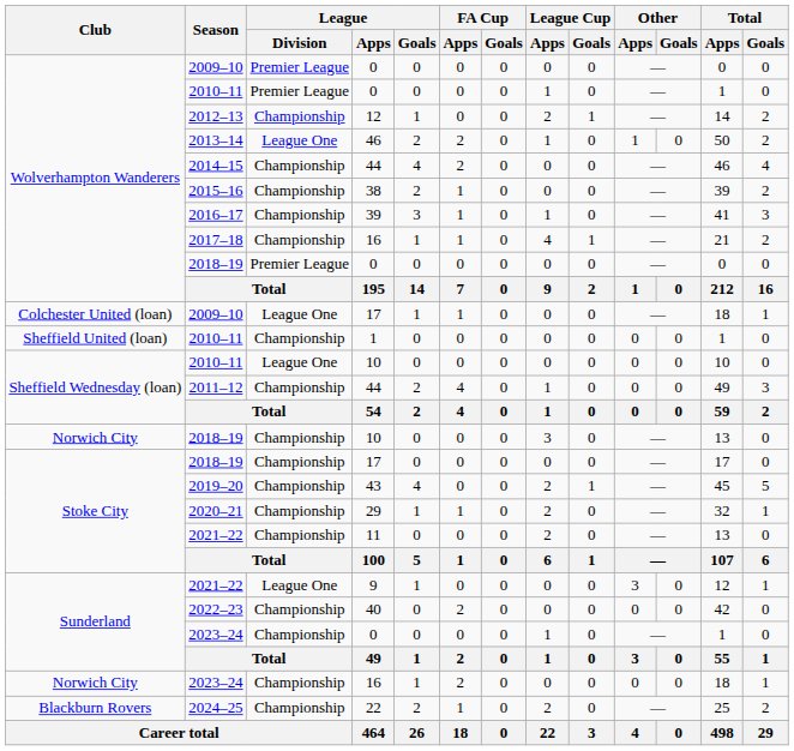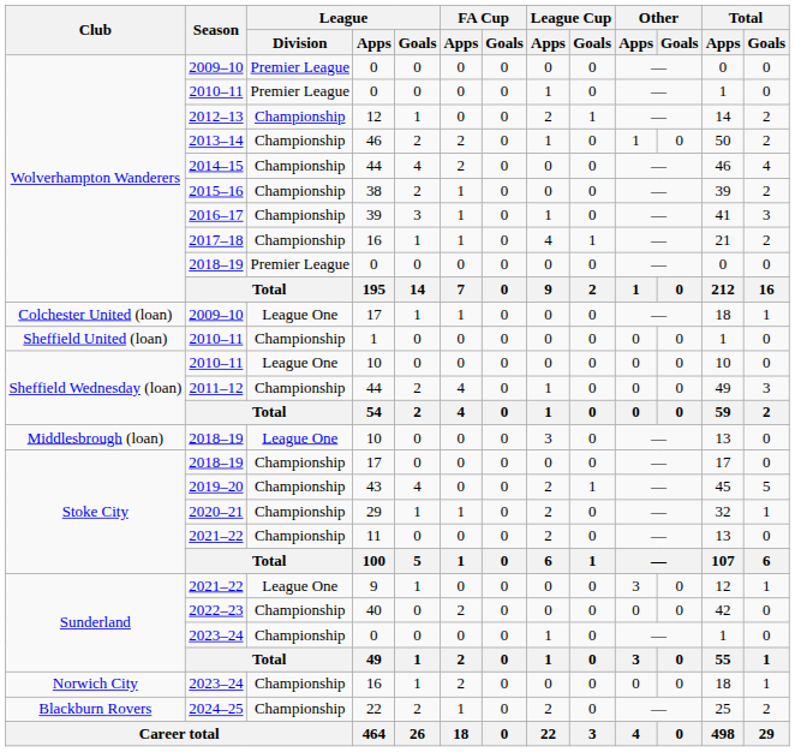 <table class="wikitable" style="text-align:center">
 <tr>
 <th rowspan="2">Club</th>
 <th rowspan="2">Season</th>
 <th colspan="3">League</th>
 <th colspan="2">FA Cup</th>
 <th colspan="2">League Cup</th>
 <th colspan="2">Other</th>
 <th colspan="2">Total</th>
 </tr>
 <tr>
 <th>Division</th>
 <th>Apps</th>
 <th>Goals</th>
 <th>Apps</th>
 <th>Goals</th>
 <th>Apps</th>
 <th>Goals</th>
 <th>Apps</th>
 <th>Goals</th>
 <th>Apps</th>
 <th>Goals</th>
 </tr>
 <tr>
 <td rowspan=10><a href='#'>Wolverhampton Wanderers</a></td>
 <td><a href='#'>2009–10</a></td>
 <td><a href='#'>Premier League</a></td>
 <td>0</td>
 <td>0</td>
 <td>0</td>
 <td>0</td>
 <td>0</td>
 <td>0</td>
 <td colspan="2">—</td>
 <td>0</td>
 <td>0</td>
 </tr>
 <tr>
 <td><a href='#'>2010–11</a></td>
 <td>Premier League</td>
 <td>0</td>
 <td>0</td>
 <td>0</td>
 <td>0</td>
 <td>1</td>
 <td>0</td>
 <td colspan="2">—</td>
 <td>1</td>
 <td>0</td>
 </tr>
 <tr>
 <td><a href='#'>2012–13</a></td>
 <td><a href='#'>Championship</a></td>
 <td>12</td>
 <td>1</td>
 <td>0</td>
 <td>0</td>
 <td>2</td>
 <td>1</td>
 <td colspan="2">—</td>
 <td>14</td>
 <td>2</td>
 </tr>
 <tr>
 <td><a href='#'>2013–14</a></td>
-<td><a href='#'>League One</a></td>
+<td>Championship</td>
 <td>46</td>
 <td>2</td>
 <td>2</td>
 <td>0</td>
 <td>1</td>
 <td>0</td>
 <td>1</td>
 <td>0</td>
 <td>50</td>
 <td>2</td>
 </tr>
 <tr>
 <td><a href='#'>2014–15</a></td>
 <td>Championship</td>
 <td>44</td>
 <td>4</td>
 <td>2</td>
 <td>0</td>
 <td>0</td>
 <td>0</td>
 <td colspan="2">—</td>
 <td>46</td>
 <td>4</td>
 </tr>
 <tr>
 <td><a href='#'>2015–16</a></td>
 <td>Championship</td>
 <td>38</td>
 <td>2</td>
 <td>1</td>
 <td>0</td>
 <td>0</td>
 <td>0</td>
 <td colspan="2">—</td>
 <td>39</td>
 <td>2</td>
 </tr>
 <tr>
 <td><a href='#'>2016–17</a></td>
 <td>Championship</td>
 <td>39</td>
 <td>3</td>
 <td>1</td>
 <td>0</td>
 <td>1</td>
 <td>0</td>
 <td colspan="2">—</td>
 <td>41</td>
 <td>3</td>
 </tr>
 <tr>
 <td><a href='#'>2017–18</a></td>
 <td>Championship</td>
 <td>16</td>
 <td>1</td>
 <td>1</td>
 <td>0</td>
 <td>4</td>
 <td>1</td>
 <td colspan="2">—</td>
 <td>21</td>
 <td>2</td>
 </tr>
 <tr>
 <td><a href='#'>2018–19</a></td>
 <td>Premier League</td>
 <td>0</td>
 <td>0</td>
 <td>0</td>
 <td>0</td>
 <td>0</td>
 <td>0</td>
 <td colspan="2">—</td>
 <td>0</td>
 <td>0</td>
 </tr>
 <tr>
 <th colspan="2">Total</th>
 <th>195</th>
 <th>14</th>
 <th>7</th>
 <th>0</th>
 <th>9</th>
 <th>2</th>
 <th>1</th>
 <th>0</th>
 <th>212</th>
 <th>16</th>
 </tr>
 <tr>
 <td><a href='#'>Colchester United</a> (loan)</td>
 <td><a href='#'>2009–10</a></td>
 <td>League One</td>
 <td>17</td>
 <td>1</td>
 <td>1</td>
 <td>0</td>
 <td>0</td>
 <td>0</td>
 <td colspan="2">—</td>
 <td>18</td>
 <td>1</td>
 </tr>
 <tr>
 <td><a href='#'>Sheffield United</a> (loan)</td>
 <td><a href='#'>2010–11</a></td>
 <td>Championship</td>
 <td>1</td>
 <td>0</td>
 <td>0</td>
 <td>0</td>
 <td>0</td>
 <td>0</td>
 <td>0</td>
 <td>0</td>
 <td>1</td>
 <td>0</td>
 </tr>
 <tr>
 <td rowspan=3><a href='#'>Sheffield Wednesday</a> (loan)</td>
 <td><a href='#'>2010–11</a></td>
 <td>League One</td>
 <td>10</td>
 <td>0</td>
 <td>0</td>
 <td>0</td>
 <td>0</td>
 <td>0</td>
 <td>0</td>
 <td>0</td>
 <td>10</td>
 <td>0</td>
 </tr>
 <tr>
 <td><a href='#'>2011–12</a></td>
 <td>Championship</td>
 <td>44</td>
 <td>2</td>
 <td>4</td>
 <td>0</td>
 <td>1</td>
 <td>0</td>
 <td>0</td>
 <td>0</td>
 <td>49</td>
 <td>3</td>
 </tr>
 <tr>
 <th colspan="2">Total</th>
 <th>54</th>
 <th>2</th>
 <th>4</th>
 <th>0</th>
 <th>1</th>
 <th>0</th>
 <th>0</th>
 <th>0</th>
 <th>59</th>
 <th>2</th>
 </tr>
 <tr>
-<td><a href='#'>Norwich City</a></td>
+<td><a href='#'>Middlesbrough</a> (loan)</td>
 <td><a href='#'>2018–19</a></td>
-<td>Championship</td>
+<td><a href='#'>League One</a></td>
 <td>10</td>
 <td>0</td>
 <td>0</td>
 <td>0</td>
 <td>3</td>
 <td>0</td>
 <td colspan="2">—</td>
 <td>13</td>
 <td>0</td>
 </tr>
 <tr>
 <td rowspan=5><a href='#'>Stoke City</a></td>
 <td><a href='#'>2018–19</a></td>
 <td>Championship</td>
 <td>17</td>
 <td>0</td>
 <td>0</td>
 <td>0</td>
 <td>0</td>
 <td>0</td>
 <td colspan="2">—</td>
 <td>17</td>
 <td>0</td>
 </tr>
 <tr>
 <td><a href='#'>2019–20</a></td>
 <td>Championship</td>
 <td>43</td>
 <td>4</td>
 <td>0</td>
 <td>0</td>
 <td>2</td>
 <td>1</td>
 <td colspan="2">—</td>
 <td>45</td>
 <td>5</td>
 </tr>
 <tr>
 <td><a href='#'>2020–21</a></td>
 <td>Championship</td>
 <td>29</td>
 <td>1</td>
 <td>1</td>
 <td>0</td>
 <td>2</td>
 <td>0</td>
 <td colspan="2">—</td>
 <td>32</td>
 <td>1</td>
 </tr>
 <tr>
 <td><a href='#'>2021–22</a></td>
 <td>Championship</td>
 <td>11</td>
 <td>0</td>
 <td>0</td>
 <td>0</td>
 <td>2</td>
 <td>0</td>
 <td colspan="2">—</td>
 <td>13</td>
 <td>0</td>
 </tr>
 <tr>
 <th colspan=2>Total</th>
 <th>100</th>
 <th>5</th>
 <th>1</th>
 <th>0</th>
 <th>6</th>
 <th>1</th>
 <th colspan="2">—</th>
 <th>107</th>
 <th>6</th>
 </tr>
 <tr>
 <td rowspan="4"><a href='#'>Sunderland</a></td>
 <td><a href='#'>2021–22</a></td>
 <td>League One</td>
 <td>9</td>
 <td>1</td>
 <td>0</td>
 <td>0</td>
 <td>0</td>
 <td>0</td>
 <td>3</td>
 <td>0</td>
 <td>12</td>
 <td>1</td>
 </tr>
 <tr>
 <td><a href='#'>2022–23</a></td>
 <td>Championship</td>
 <td>40</td>
 <td>0</td>
 <td>2</td>
 <td>0</td>
 <td>0</td>
 <td>0</td>
 <td>0</td>
 <td>0</td>
 <td>42</td>
 <td>0</td>
 </tr>
 <tr>
 <td><a href='#'>2023–24</a></td>
 <td>Championship</td>
 <td>0</td>
 <td>0</td>
 <td>0</td>
 <td>0</td>
 <td>1</td>
 <td>0</td>
 <td colspan="2">—</td>
 <td>1</td>
 <td>0</td>
 </tr>
 <tr>
 <th colspan="2">Total</th>
 <th>49</th>
 <th>1</th>
 <th>2</th>
 <th>0</th>
 <th>1</th>
 <th>0</th>
 <th>3</th>
 <th>0</th>
 <th>55</th>
 <th>1</th>
 </tr>
 <tr>
 <td><a href='#'>Norwich City</a></td>
 <td><a href='#'>2023–24</a></td>
 <td>Championship</td>
 <td>16</td>
 <td>1</td>
 <td>2</td>
 <td>0</td>
 <td>0</td>
 <td>0</td>
 <td>0</td>
 <td>0</td>
 <td>18</td>
 <td>1</td>
 </tr>
 <tr>
 <td><a href='#'>Blackburn Rovers</a></td>
 <td><a href='#'>2024–25</a></td>
 <td>Championship</td>
 <td>22</td>
 <td>2</td>
 <td>1</td>
 <td>0</td>
 <td>2</td>
 <td>0</td>
 <td colspan="2">—</td>
 <td>25</td>
 <td>2</td>
 </tr>
 <tr>
 <th colspan="3">Career total</th>
 <th>464</th>
 <th>26</th>
 <th>18</th>
 <th>0</th>
 <th>22</th>
 <th>3</th>
 <th>4</th>
 <th>0</th>
 <th>498</th>
 <th>29</th>
 </tr>
 </table>
